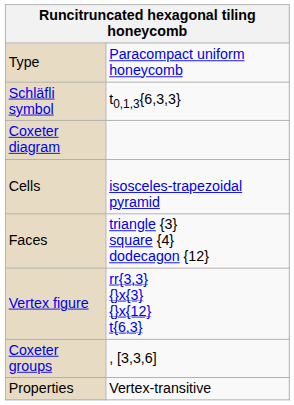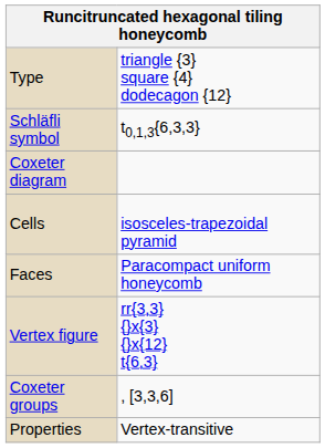 <table class="wikitable" align="right" style="margin-left:10px" width="320">
 <tr>
 <th bgcolor=#e7dcc3 colspan=2>Runcitruncated hexagonal tiling honeycomb</th>
 </tr>
 <tr>
 <td bgcolor=#e7dcc3>Type</td>
-<td><a href='#'>Paracompact uniform honeycomb</a></td>
+<td><a href='#'>triangle</a> {3}<br><a href='#'>square</a> {4}<br><a href='#'>dodecagon</a> {12}</td>
 </tr>
 <tr>
 <td bgcolor=#e7dcc3><a href='#'>Schläfli symbol</a></td>
 <td>t<sub>0,1,3</sub>{6,3,3}</td>
 </tr>
 <tr>
 <td bgcolor=#e7dcc3><a href='#'>Coxeter diagram</a></td>
 <td></td>
 </tr>
 <tr>
 <td bgcolor=#e7dcc3>Cells</td>
 <td><br><a href='#'>isosceles-trapezoidal</a> <a href='#'>pyramid</a></td>
 </tr>
 <tr>
 <td bgcolor=#e7dcc3>Faces</td>
-<td><a href='#'>triangle</a> {3}<br><a href='#'>square</a> {4}<br><a href='#'>dodecagon</a> {12}</td>
+<td><a href='#'>Paracompact uniform honeycomb</a></td>
 </tr>
 <tr>
 <td bgcolor=#e7dcc3><a href='#'>Vertex figure</a></td>
 <td><a href='#'>rr{3,3}</a> <br><a href='#'>{}x{3}</a> <br><a href='#'>{}x{12}</a> <br><a href='#'>t{6,3}</a> </td>
 </tr>
 <tr>
 <td bgcolor=#e7dcc3><a href='#'>Coxeter groups</a></td>
 <td>, [3,3,6]</td>
 </tr>
 <tr>
 <td bgcolor=#e7dcc3>Properties</td>
 <td>Vertex-transitive</td>
 </tr>
 </table>
